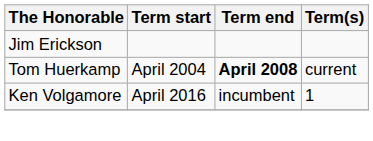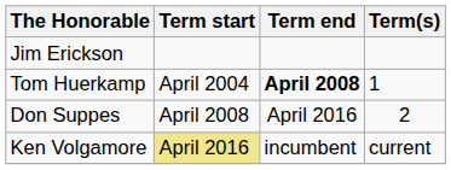 <table class="wikitable" style="float:left; margin:10px">
 <tr>
 <th>The Honorable</th>
 <th>Term start</th>
 <th>Term end</th>
 <th>Term(s)</th>
 </tr>
 <tr>
 <td>Jim Erickson</td>
 <td></td>
 <td></td>
 <td></td>
 </tr>
 <tr>
 <td>Tom Huerkamp</td>
 <td>April 2004</td>
 <td><strong>April 2008</strong></td>
-<td>current</td>
+<td>1</td>
+</tr>
+<tr>
+<td>Don Suppes</td>
+<td>April 2008</td>
+<td align="center">April 2016</td>
+<td align="center">2</td>
 </tr>
 <tr>
 <td>Ken Volgamore</td>
-<td>April 2016</td>
+<td style="background: khaki;">April 2016</td>
 <td>incumbent</td>
-<td>1</td>
+<td>current</td>
 </tr>
 <tr>
 </tr>
 </table>
